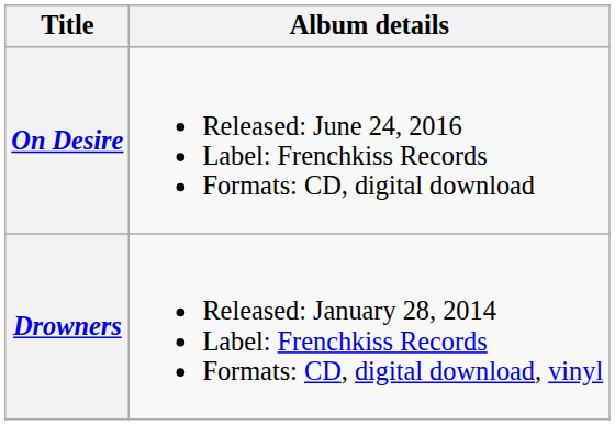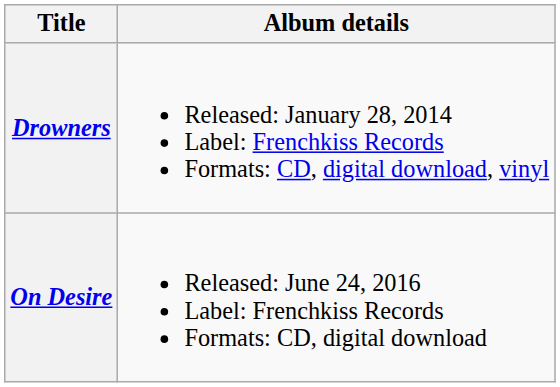 <table class="wikitable">
 <tr>
 <th>Title</th>
 <th>Album details</th>
 </tr>
 <tr>
+<th scope="row"><em><a href='#'>Drowners</a></em></th>
+<td><br><ul><li>Released: January 28, 2014</li><li>Label: <a href='#'>Frenchkiss Records</a></li><li>Formats: <a href='#'>CD</a>, <a href='#'>digital download</a>, <a href='#'>vinyl</a></li></ul></td>
+</tr>
+<tr>
 <th scope="row"><em><a href='#'>On Desire</a></em></th>
 <td><br><ul><li>Released: June 24, 2016</li><li>Label: Frenchkiss Records</li><li>Formats: CD, digital download</li></ul></td>
 </tr>
-<tr>
-<th scope="row"><em><a href='#'>Drowners</a></em></th>
-<td><br><ul><li>Released: January 28, 2014</li><li>Label: <a href='#'>Frenchkiss Records</a></li><li>Formats: <a href='#'>CD</a>, <a href='#'>digital download</a>, <a href='#'>vinyl</a></li></ul></td>
-</tr>
 </table>
